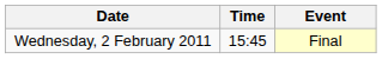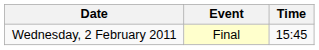 <table class = "wikitable" style="text-align:center;">
 <tr>
 <th width=220>Date</th>
+<th width=100>Event</th>
 <th width=50>Time</th>
-<th width=100>Event</th>
 </tr>
 <tr>
 <td>Wednesday, 2 February 2011</td>
+<td bgcolor=ffffcc>Final</td>
 <td>15:45</td>
-<td bgcolor=ffffcc>Final</td>
 </tr>
 </table>
